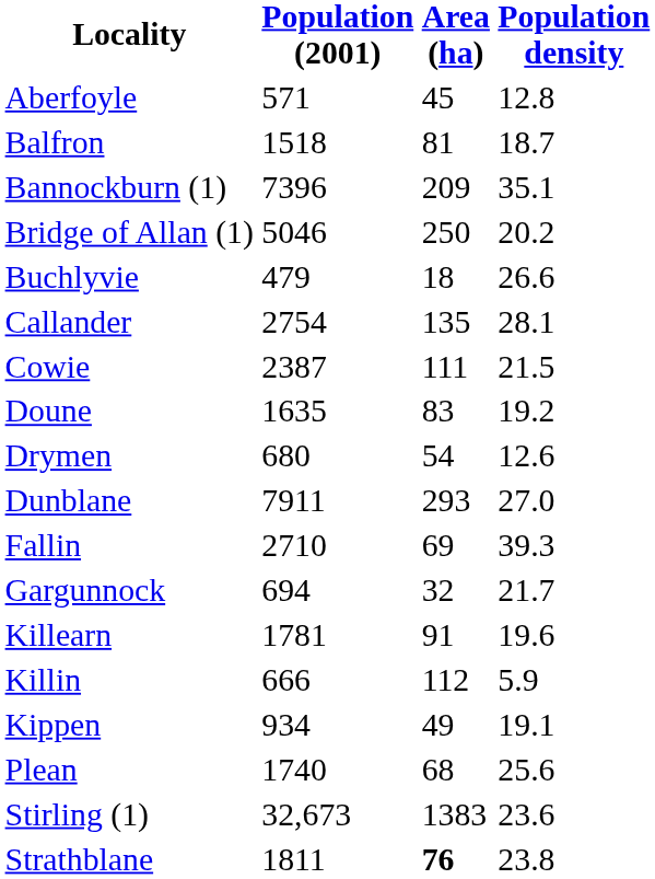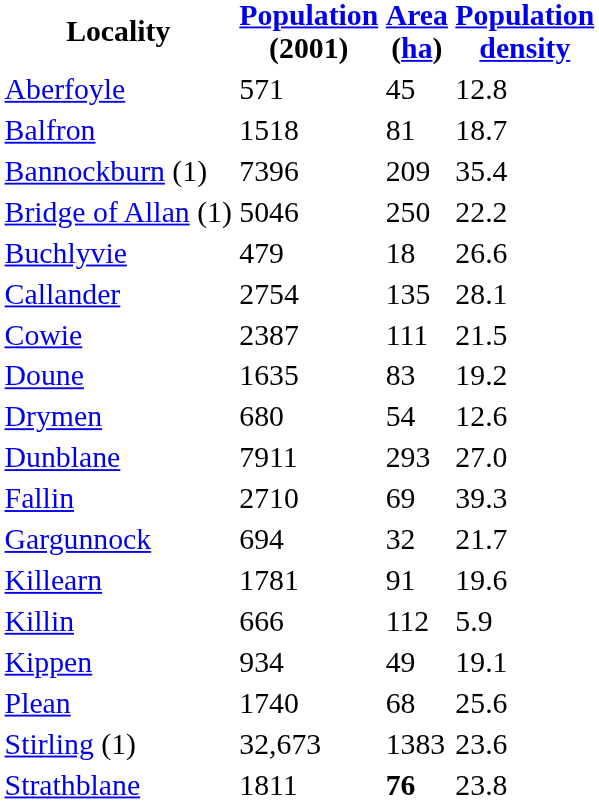 <table>
 <tr>
 <th>Locality</th>
 <th><a href='#'>Population</a><br>(2001)</th>
 <th><a href='#'>Area</a><br>(<a href='#'>ha</a>)</th>
 <th><a href='#'>Population<br>density</a></th>
 </tr>
 <tr>
 <td><a href='#'>Aberfoyle</a></td>
 <td>571</td>
 <td>45</td>
 <td>12.8</td>
 </tr>
 <tr>
 <td><a href='#'>Balfron</a></td>
 <td>1518</td>
 <td>81</td>
 <td>18.7</td>
 </tr>
 <tr>
 <td><a href='#'>Bannockburn</a> (1)</td>
 <td>7396</td>
 <td>209</td>
-<td>35.1</td>
+<td>35.4</td>
 </tr>
 <tr>
 <td><a href='#'>Bridge of Allan</a> (1)</td>
 <td>5046</td>
 <td>250</td>
-<td>20.2</td>
+<td>22.2</td>
 </tr>
 <tr>
 <td><a href='#'>Buchlyvie</a></td>
 <td>479</td>
 <td>18</td>
 <td>26.6</td>
 </tr>
 <tr>
 <td><a href='#'>Callander</a></td>
 <td>2754</td>
 <td>135</td>
 <td>28.1</td>
 </tr>
 <tr>
 <td><a href='#'>Cowie</a></td>
 <td>2387</td>
 <td>111</td>
 <td>21.5</td>
 </tr>
 <tr>
 <td><a href='#'>Doune</a></td>
 <td>1635</td>
 <td>83</td>
 <td>19.2</td>
 </tr>
 <tr>
 <td><a href='#'>Drymen</a></td>
 <td>680</td>
 <td>54</td>
 <td>12.6</td>
 </tr>
 <tr>
 <td><a href='#'>Dunblane</a></td>
 <td>7911</td>
 <td>293</td>
 <td>27.0</td>
 </tr>
 <tr>
 <td><a href='#'>Fallin</a></td>
 <td>2710</td>
 <td>69</td>
 <td>39.3</td>
 </tr>
 <tr>
 <td><a href='#'>Gargunnock</a></td>
 <td>694</td>
 <td>32</td>
 <td>21.7</td>
 </tr>
 <tr>
 <td><a href='#'>Killearn</a></td>
 <td>1781</td>
 <td>91</td>
 <td>19.6</td>
 </tr>
 <tr>
 <td><a href='#'>Killin</a></td>
 <td>666</td>
 <td>112</td>
 <td>5.9</td>
 </tr>
 <tr>
 <td><a href='#'>Kippen</a></td>
 <td>934</td>
 <td>49</td>
 <td>19.1</td>
 </tr>
 <tr>
 <td><a href='#'>Plean</a></td>
 <td>1740</td>
 <td>68</td>
 <td>25.6</td>
 </tr>
 <tr>
 <td><a href='#'>Stirling</a> (1)</td>
 <td>32,673</td>
 <td>1383</td>
 <td>23.6</td>
 </tr>
 <tr>
 <td><a href='#'>Strathblane</a></td>
 <td>1811</td>
 <td><strong>76</strong></td>
 <td>23.8</td>
 </tr>
 <tr>
 </tr>
 </table>
